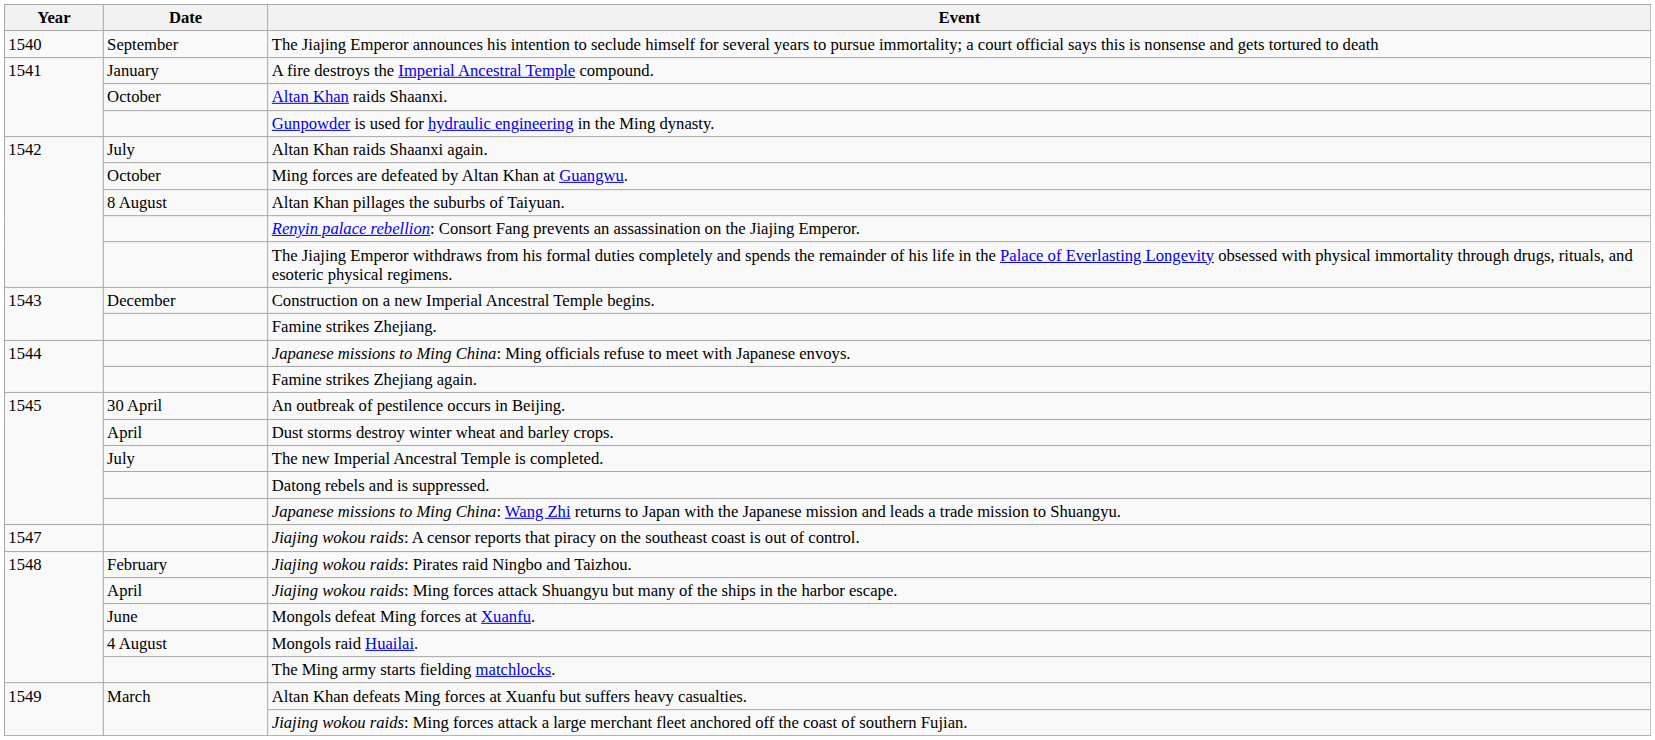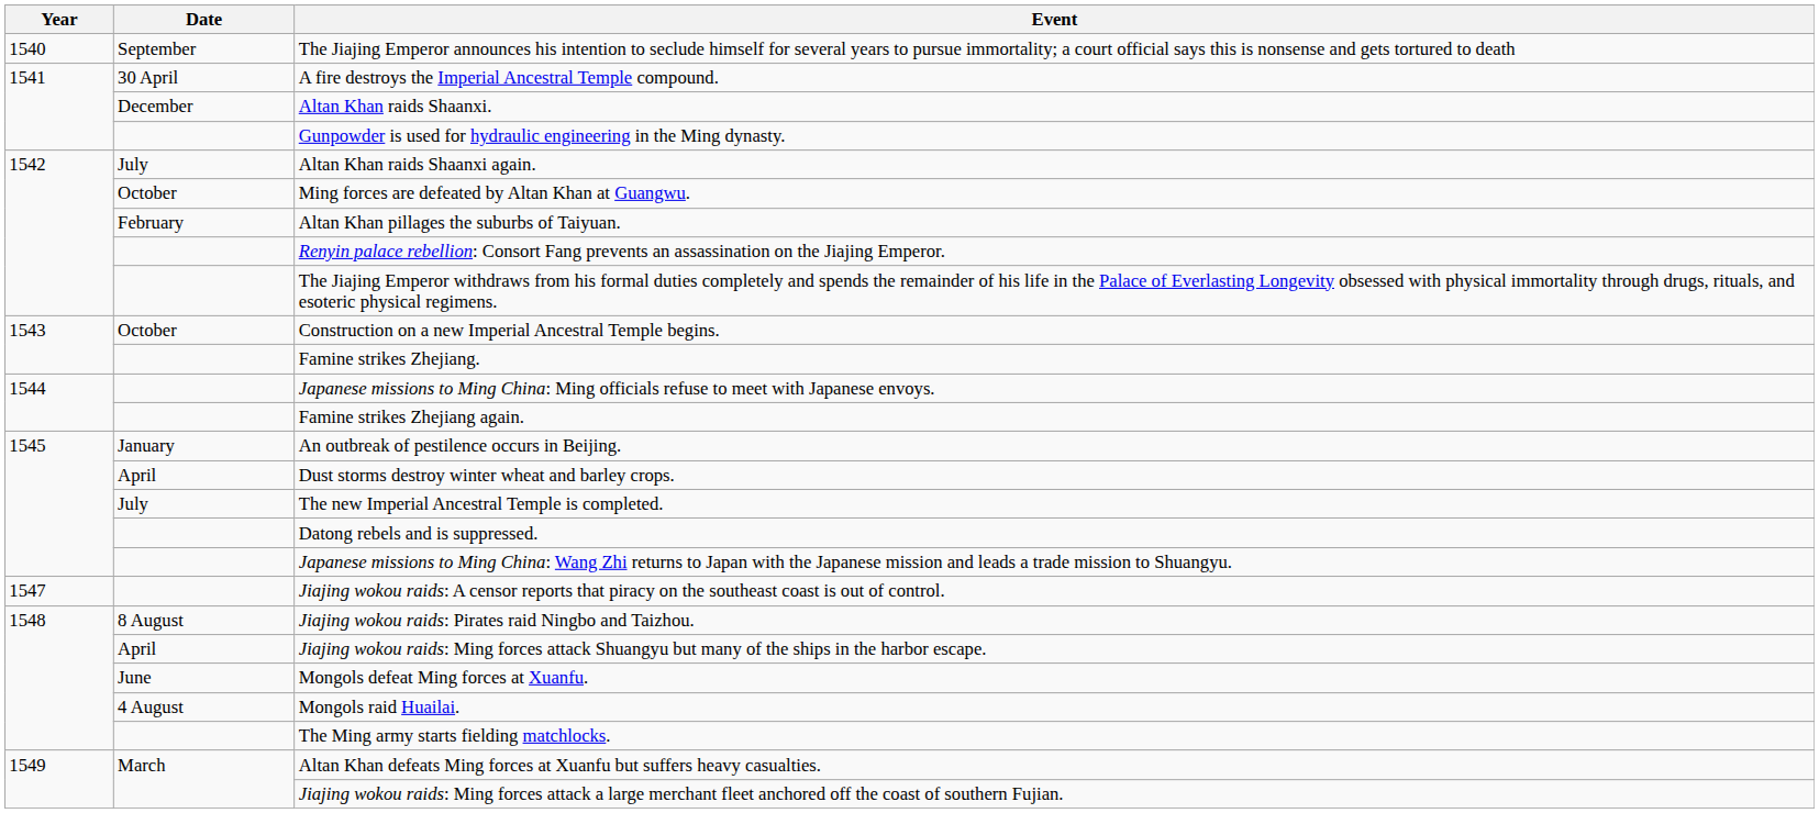 <table class="wikitable" width="100%">
 <tr>
 <th style="width:6%">Year</th>
 <th style="width:10%">Date</th>
 <th>Event</th>
 </tr>
 <tr>
 <td>1540</td>
 <td>September</td>
 <td>The Jiajing Emperor announces his intention to seclude himself for several years to pursue immortality; a court official says this is nonsense and gets tortured to death</td>
 </tr>
 <tr>
 <td rowspan="3" valign="top">1541</td>
-<td>January</td>
+<td>30 April</td>
 <td>A fire destroys the <a href='#'>Imperial Ancestral Temple</a> compound.</td>
 </tr>
 <tr>
-<td>October</td>
+<td>December</td>
 <td><a href='#'>Altan Khan</a> raids Shaanxi.</td>
 </tr>
 <tr>
 <td></td>
 <td><a href='#'>Gunpowder</a> is used for <a href='#'>hydraulic engineering</a> in the Ming dynasty.</td>
 </tr>
 <tr>
 <td rowspan="5" valign="top">1542</td>
 <td>July</td>
 <td>Altan Khan raids Shaanxi again.</td>
 </tr>
 <tr>
 <td>October</td>
 <td>Ming forces are defeated by Altan Khan at <a href='#'>Guangwu</a>.</td>
 </tr>
 <tr>
-<td>8 August</td>
+<td>February</td>
 <td>Altan Khan pillages the suburbs of Taiyuan.</td>
 </tr>
 <tr>
 <td></td>
 <td><em><a href='#'>Renyin palace rebellion</a></em>: Consort Fang prevents an assassination on the Jiajing Emperor.</td>
 </tr>
 <tr>
 <td></td>
 <td>The Jiajing Emperor withdraws from his formal duties completely and spends the remainder of his life in the <a href='#'>Palace of Everlasting Longevity</a> obsessed with physical immortality through drugs, rituals, and esoteric physical regimens.</td>
 </tr>
 <tr>
 <td rowspan="2" valign="top">1543</td>
-<td>December</td>
+<td>October</td>
 <td>Construction on a new Imperial Ancestral Temple begins.</td>
 </tr>
 <tr>
 <td></td>
 <td>Famine strikes Zhejiang.</td>
 </tr>
 <tr>
 <td rowspan="2" valign="top">1544</td>
 <td></td>
 <td><em>Japanese missions to Ming China</em>: Ming officials refuse to meet with Japanese envoys.</td>
 </tr>
 <tr>
 <td></td>
 <td>Famine strikes Zhejiang again.</td>
 </tr>
 <tr>
 <td rowspan="5" valign="top">1545</td>
-<td>30 April</td>
+<td>January</td>
 <td>An outbreak of pestilence occurs in Beijing.</td>
 </tr>
 <tr>
 <td>April</td>
 <td>Dust storms destroy winter wheat and barley crops.</td>
 </tr>
 <tr>
 <td>July</td>
 <td>The new Imperial Ancestral Temple is completed.</td>
 </tr>
 <tr>
 <td></td>
 <td>Datong rebels and is suppressed.</td>
 </tr>
 <tr>
 <td></td>
 <td><em>Japanese missions to Ming China</em>: <a href='#'>Wang Zhi</a> returns to Japan with the Japanese mission and leads a trade mission to Shuangyu.</td>
 </tr>
 <tr>
 <td>1547</td>
 <td></td>
 <td><em>Jiajing wokou raids</em>: A censor reports that piracy on the southeast coast is out of control.</td>
 </tr>
 <tr>
 <td rowspan="5" valign="top">1548</td>
-<td>February</td>
+<td>8 August</td>
 <td><em>Jiajing wokou raids</em>: Pirates raid Ningbo and Taizhou.</td>
 </tr>
 <tr>
 <td>April</td>
 <td><em>Jiajing wokou raids</em>: Ming forces attack Shuangyu but many of the ships in the harbor escape.</td>
 </tr>
 <tr>
 <td>June</td>
 <td>Mongols defeat Ming forces at <a href='#'>Xuanfu</a>.</td>
 </tr>
 <tr>
 <td>4 August</td>
 <td>Mongols raid <a href='#'>Huailai</a>.</td>
 </tr>
 <tr>
 <td></td>
 <td>The Ming army starts fielding <a href='#'>matchlocks</a>.</td>
 </tr>
 <tr>
 <td rowspan="2" valign="top">1549</td>
 <td rowspan="2" valign="top">March</td>
 <td>Altan Khan defeats Ming forces at Xuanfu but suffers heavy casualties.</td>
 </tr>
 <tr>
 <td><em>Jiajing wokou raids</em>: Ming forces attack a large merchant fleet anchored off the coast of southern Fujian.</td>
 </tr>
 </table>
